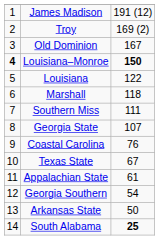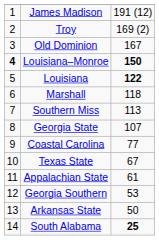 <table class="wikitable" border="1">
 <tr align=center>
 </tr>
 <tr align="center">
 <td>1</td>
 <td><a href='#'>James Madison</a></td>
 <td>191 (12)</td>
 </tr>
 <tr align="center">
 <td>2</td>
 <td><a href='#'>Troy</a></td>
 <td>169 (2)</td>
 </tr>
 <tr align="center">
 <td>3</td>
 <td><a href='#'>Old Dominion</a></td>
 <td>167</td>
 </tr>
 <tr align="center">
 <td><strong>4</strong></td>
 <td><a href='#'>Louisiana–Monroe</a></td>
 <td><strong>150</strong></td>
 </tr>
 <tr align="center">
 <td>5</td>
 <td><a href='#'>Louisiana</a></td>
-<td>122</td>
+<td><strong>122</strong></td>
 </tr>
 <tr align="center">
 <td>6</td>
 <td><a href='#'>Marshall</a></td>
 <td>118</td>
 </tr>
 <tr align="center">
 <td>7</td>
 <td><a href='#'>Southern Miss</a></td>
-<td>111</td>
+<td>113</td>
 </tr>
 <tr align="center">
 <td>8</td>
 <td><a href='#'>Georgia State</a></td>
 <td>107</td>
 </tr>
 <tr align="center">
 <td>9</td>
 <td><a href='#'>Coastal Carolina</a></td>
-<td>76</td>
+<td>77</td>
 </tr>
 <tr align="center">
 <td>10</td>
 <td><a href='#'>Texas State</a></td>
 <td>67</td>
 </tr>
 <tr align="center">
 <td>11</td>
 <td><a href='#'>Appalachian State</a></td>
 <td>61</td>
 </tr>
 <tr align="center">
 <td>12</td>
 <td><a href='#'>Georgia Southern</a></td>
-<td>54</td>
+<td>53</td>
 </tr>
 <tr align="center">
 <td>13</td>
 <td><a href='#'>Arkansas State</a></td>
 <td>50</td>
 </tr>
 <tr align="center">
 <td>14</td>
 <td><a href='#'>South Alabama</a></td>
 <td><strong>25</strong></td>
 </tr>
 </table>
